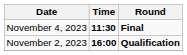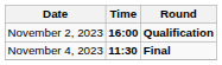 <table class="wikitable">
 <tr>
 <th>Date</th>
 <th>Time</th>
 <th>Round</th>
 </tr>
 <tr>
+<td>November 2, 2023</td>
+<td><strong>16:00</strong></td>
+<td><strong>Qualification</strong></td>
+</tr>
+<tr>
 <td>November 4, 2023</td>
 <td><strong>11:30</strong></td>
 <td><strong>Final</strong></td>
 </tr>
 <tr>
-<td>November 2, 2023</td>
-<td><strong>16:00</strong></td>
-<td><strong>Qualification</strong></td>
-</tr>
-<tr>
 </tr>
 </table>
